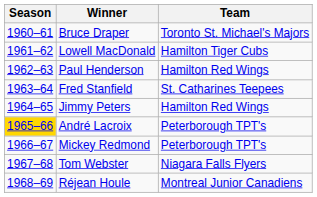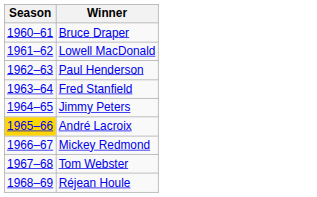 <table class="wikitable sortable">
 <tr>
 <th>Season</th>
 <th>Winner</th>
-<th>Team</th>
 </tr>
 <tr>
 <td><a href='#'>1960–61</a></td>
 <td><a href='#'>Bruce Draper</a></td>
-<td><a href='#'>Toronto St. Michael's Majors</a></td>
 </tr>
 <tr>
 <td><a href='#'>1961–62</a></td>
 <td><a href='#'>Lowell MacDonald</a></td>
-<td><a href='#'>Hamilton Tiger Cubs</a></td>
 </tr>
 <tr>
 <td><a href='#'>1962–63</a></td>
 <td><a href='#'>Paul Henderson</a></td>
-<td><a href='#'>Hamilton Red Wings</a></td>
 </tr>
 <tr>
 <td><a href='#'>1963–64</a></td>
 <td><a href='#'>Fred Stanfield</a></td>
-<td><a href='#'>St. Catharines Teepees</a></td>
 </tr>
 <tr>
 <td><a href='#'>1964–65</a></td>
 <td><a href='#'>Jimmy Peters</a></td>
-<td><a href='#'>Hamilton Red Wings</a></td>
 </tr>
 <tr>
 <td style="background: gold;"><a href='#'>1965–66</a></td>
 <td><a href='#'>André Lacroix</a></td>
-<td><a href='#'>Peterborough TPT's</a></td>
 </tr>
 <tr>
 <td><a href='#'>1966–67</a></td>
 <td><a href='#'>Mickey Redmond</a></td>
-<td><a href='#'>Peterborough TPT's</a></td>
 </tr>
 <tr>
 <td><a href='#'>1967–68</a></td>
 <td><a href='#'>Tom Webster</a></td>
-<td><a href='#'>Niagara Falls Flyers</a></td>
 </tr>
 <tr>
 <td><a href='#'>1968–69</a></td>
 <td><a href='#'>Réjean Houle</a></td>
-<td><a href='#'>Montreal Junior Canadiens</a></td>
 </tr>
 </table>
